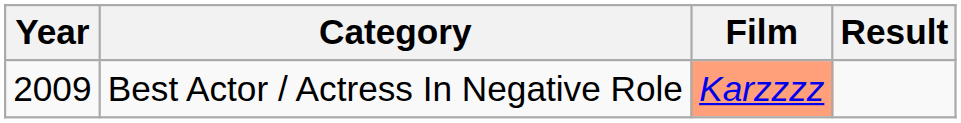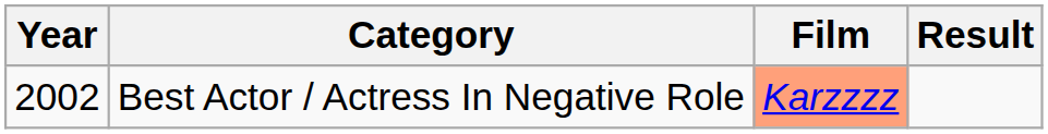 <table class="wikitable">
 <tr>
 <th>Year</th>
 <th>Category</th>
 <th>Film</th>
 <th>Result</th>
 </tr>
 <tr>
-<td>2009</td>
+<td>2002</td>
 <td>Best Actor / Actress In Negative Role</td>
 <td style="background: lightsalmon;"><em><a href='#'>Karzzzz</a></em></td>
 <td></td>
 </tr>
 </table>
